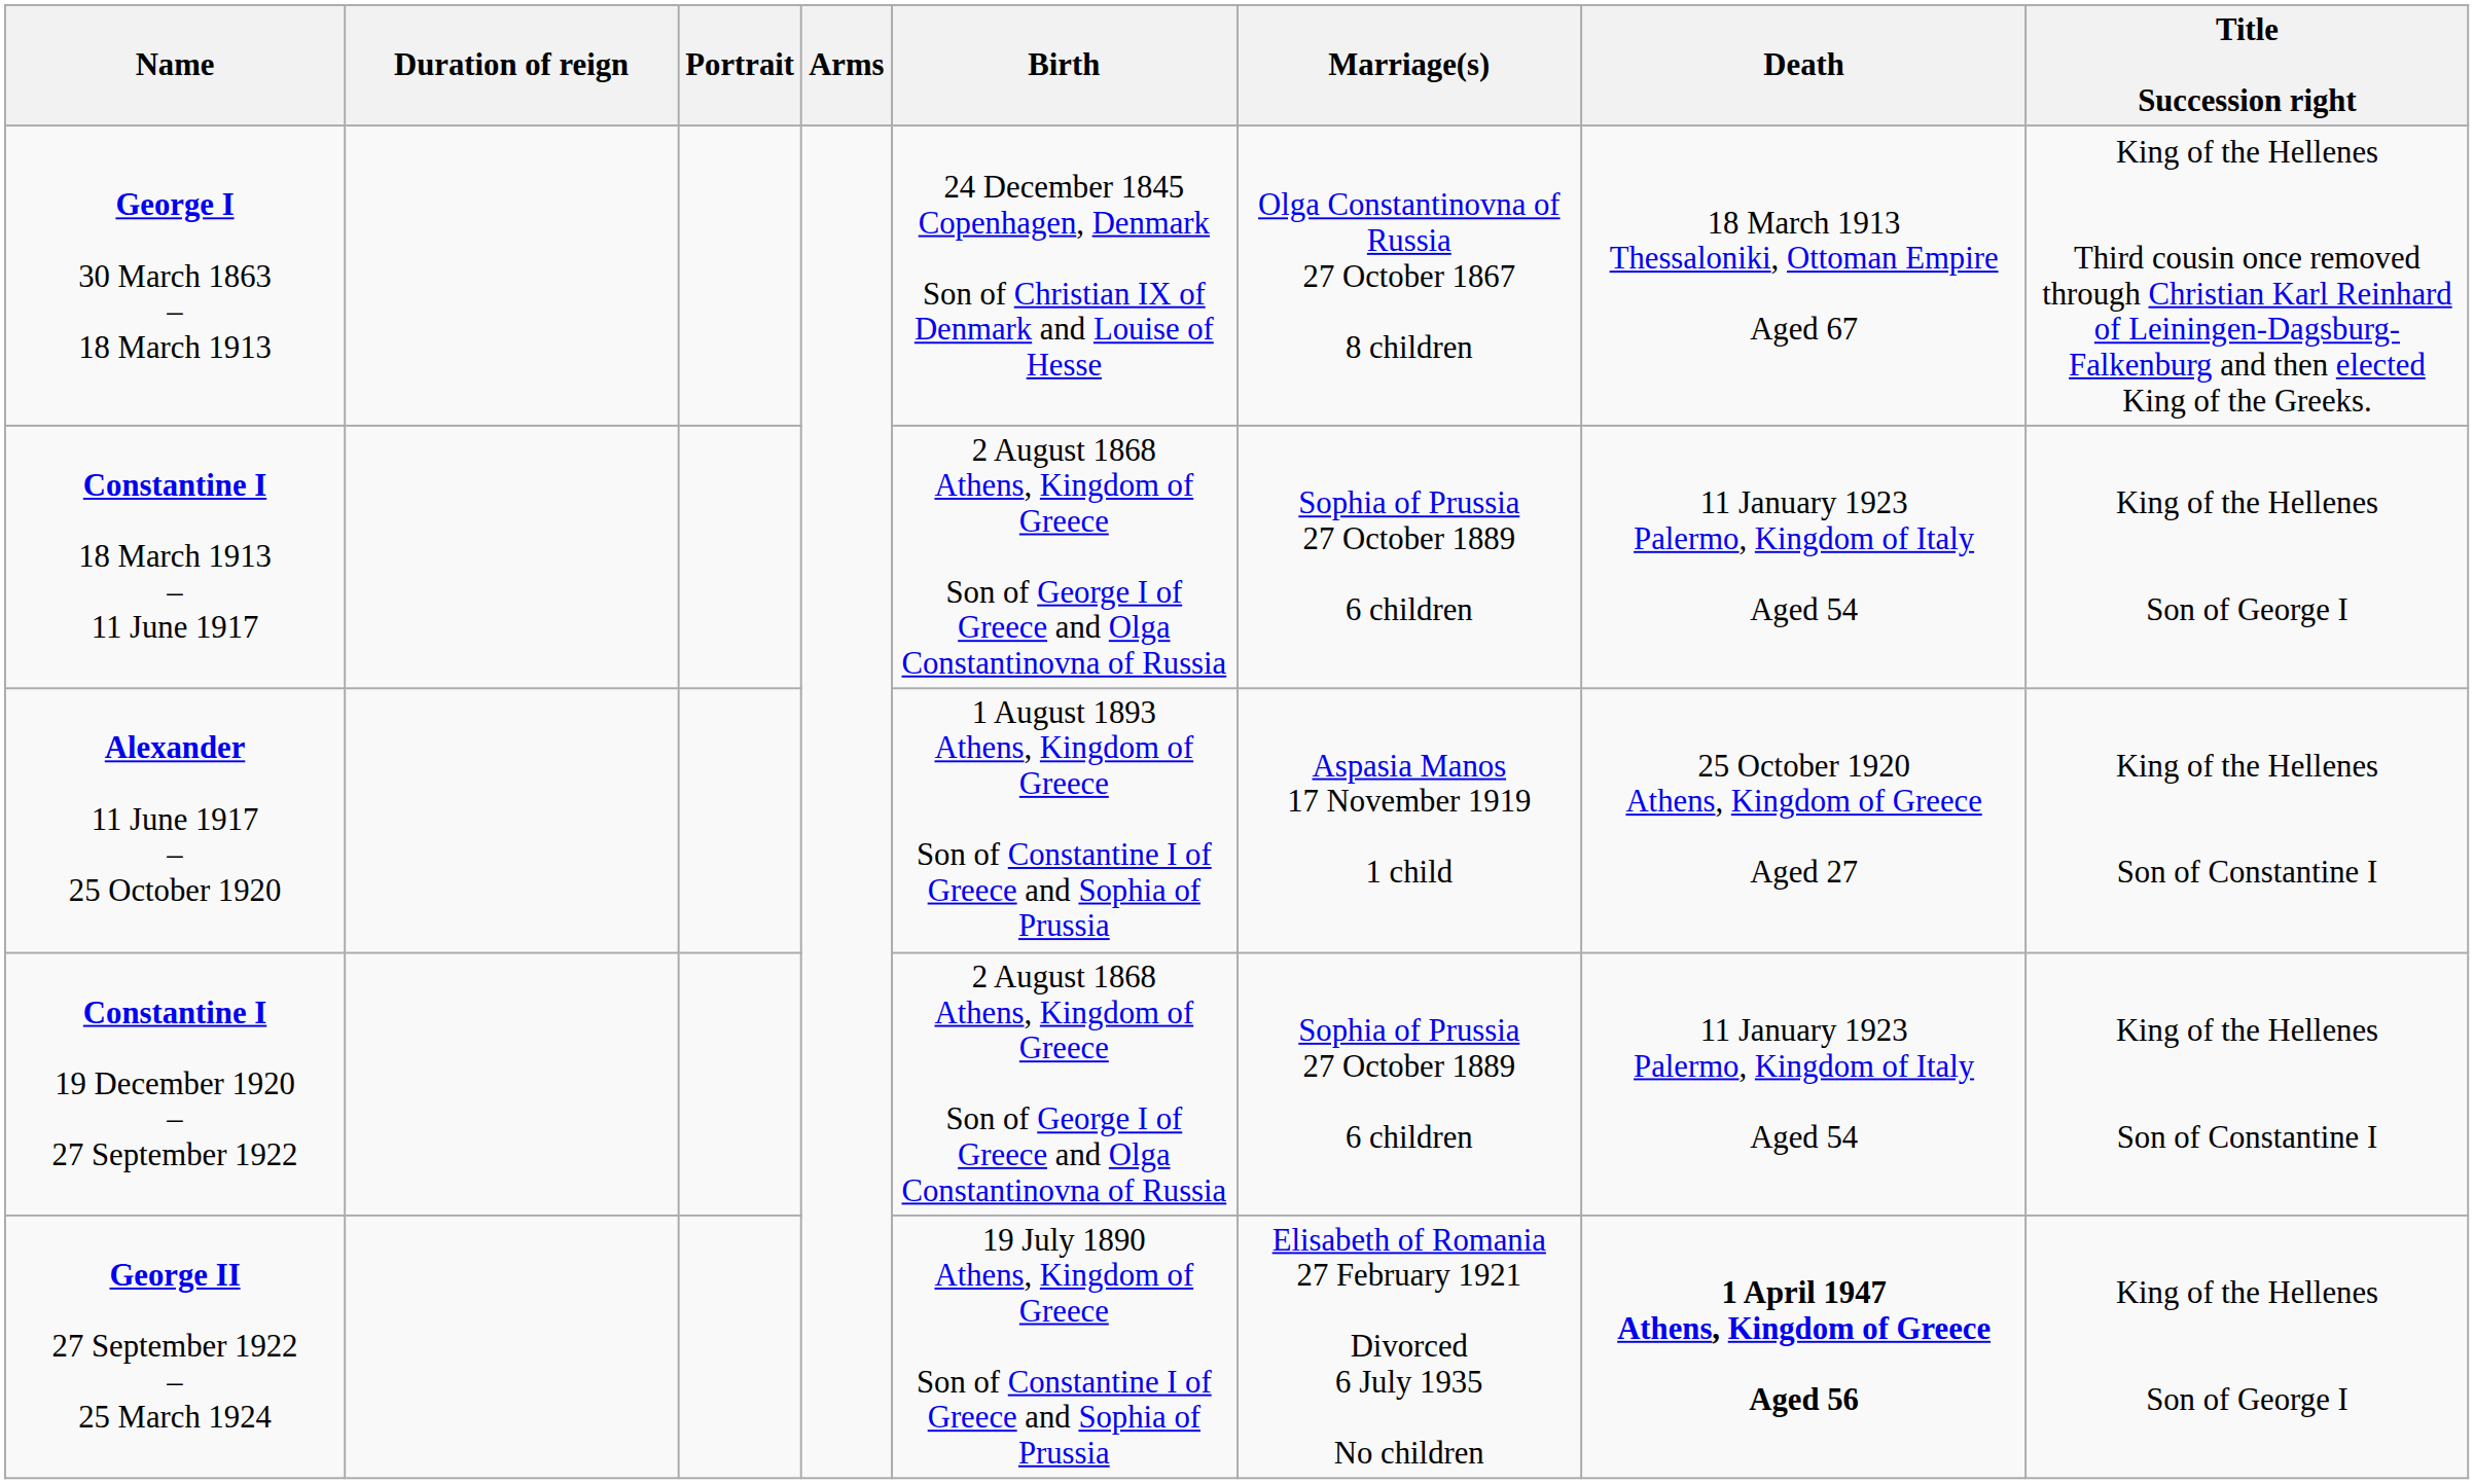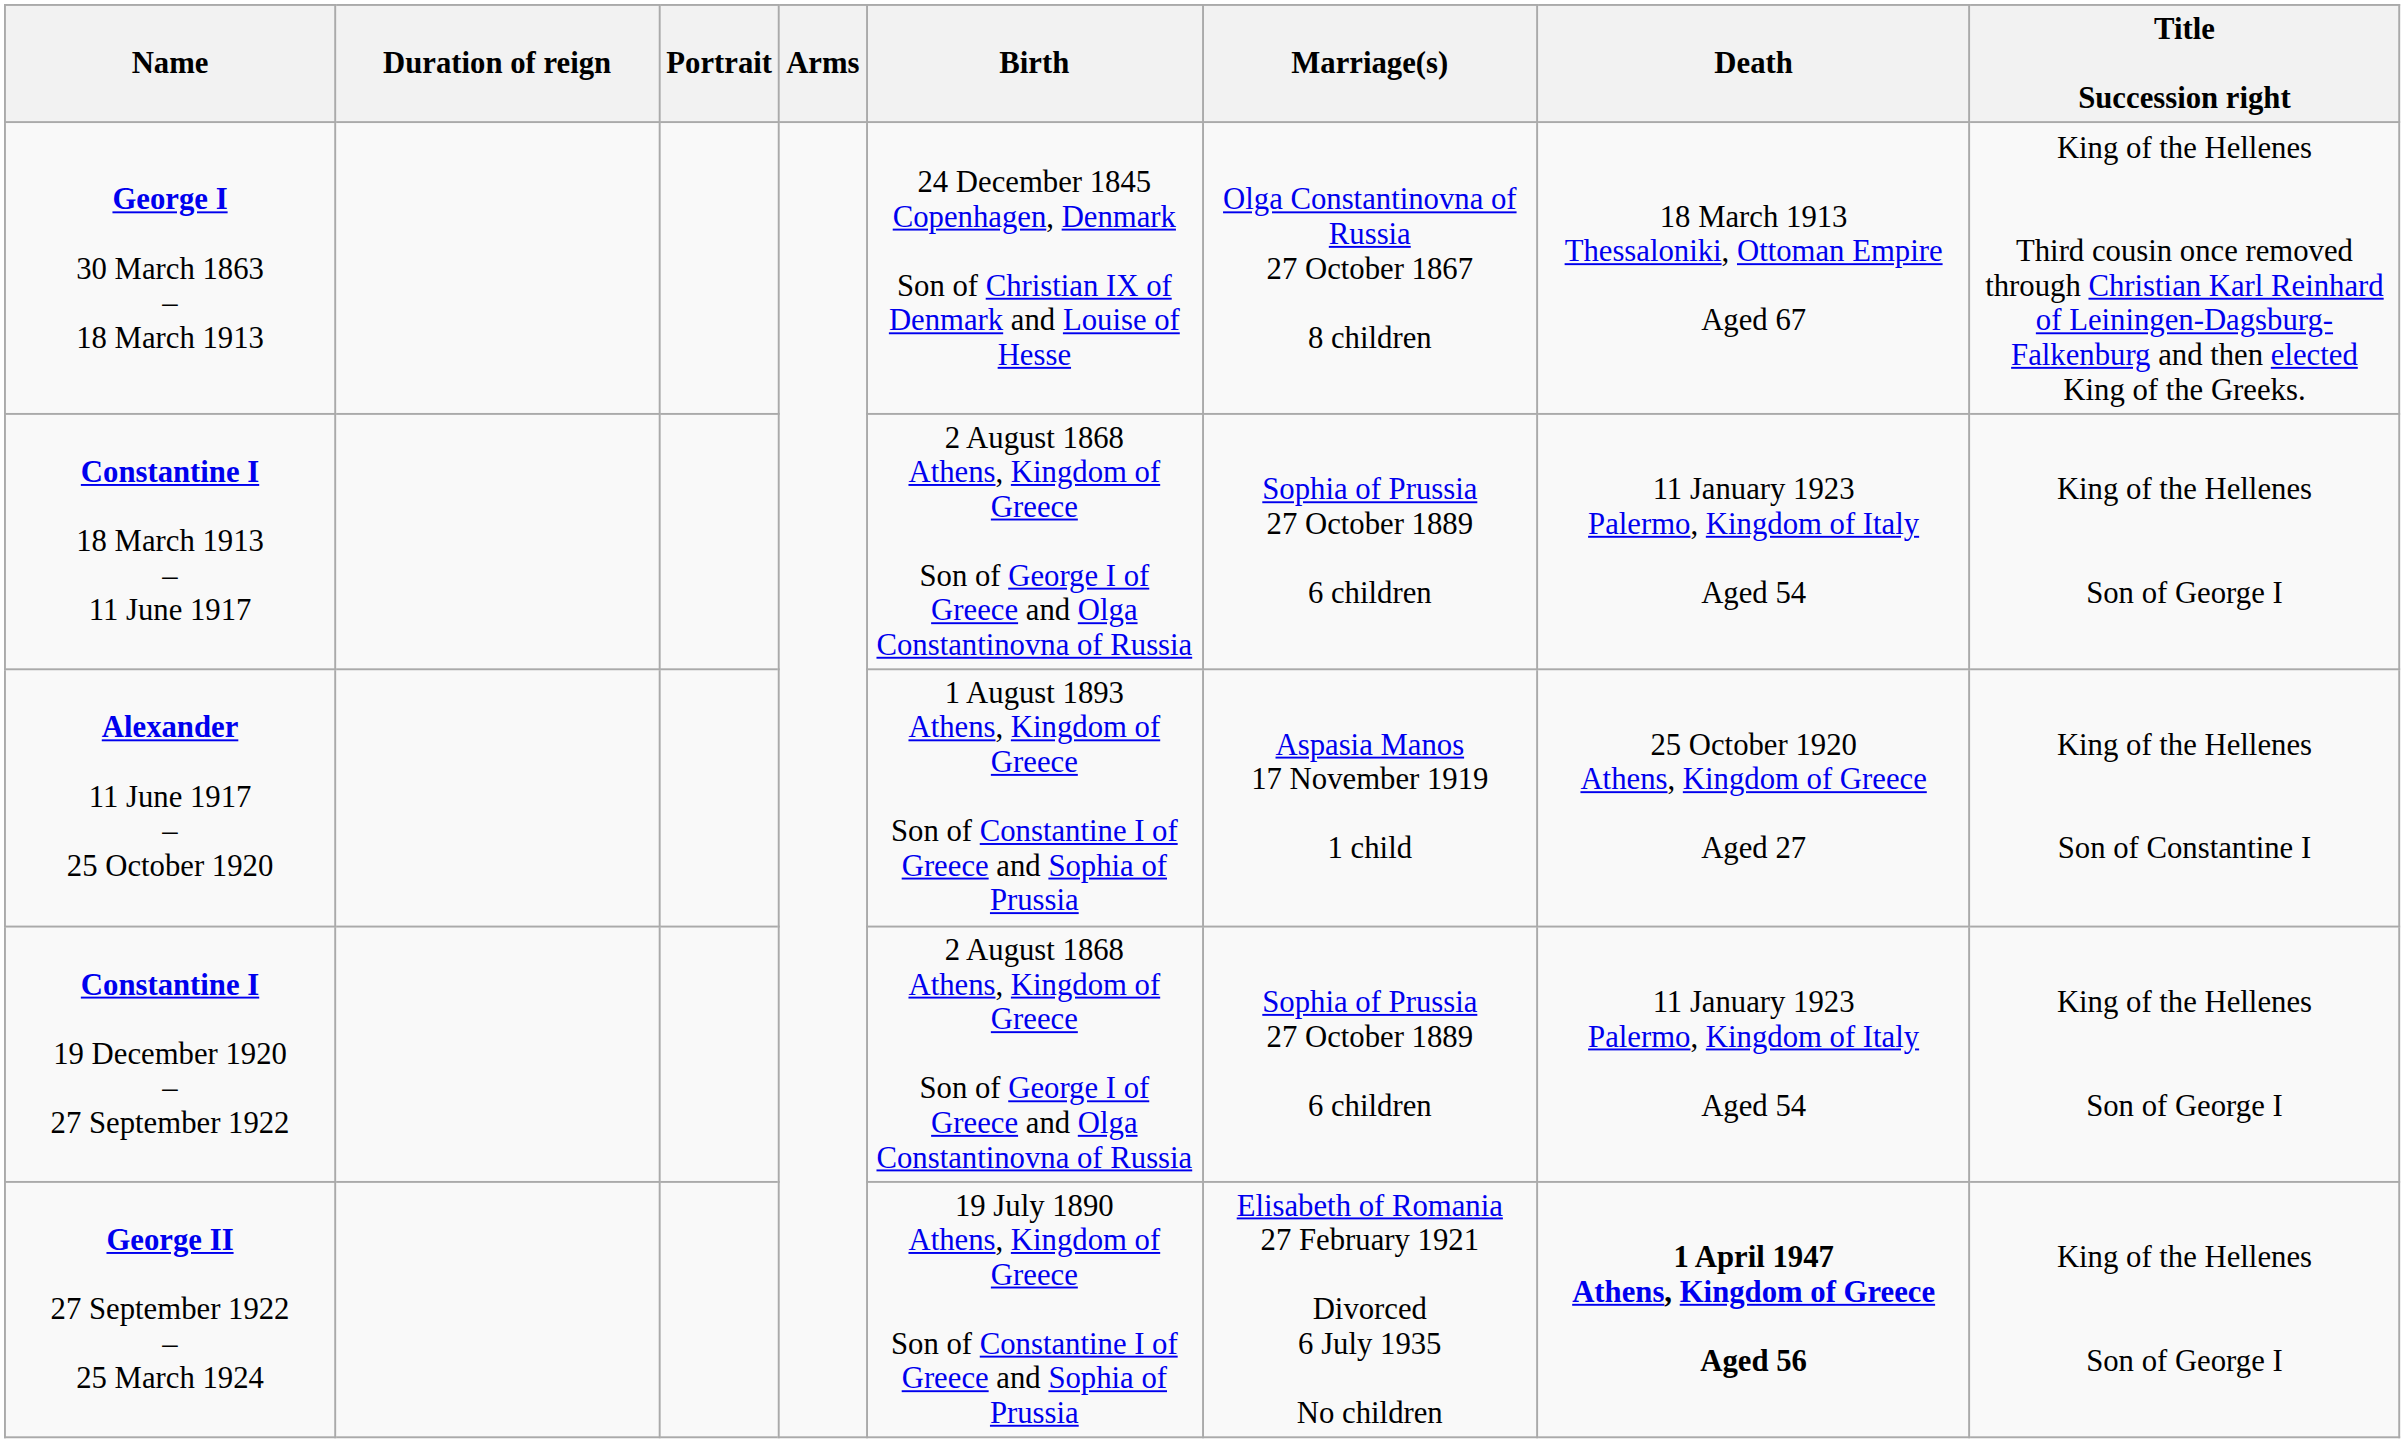 <table style="text-align: center" class="wikitable sortable">
 <tr>
 <th style="width:15%">Name<br></th>
 <th style="width:15%">Duration of reign</th>
 <th style="width:105px" class="unsortable">Portrait</th>
 <th style="width:105px" class="unsortable">Arms</th>
 <th style="width:15%" class="unsortable">Birth<br></th>
 <th style="width:15%" class="unsortable">Marriage(s)<br></th>
 <th style="width:20%" class="unsortable">Death</th>
 <th style="width:25%" class="unsortable">Title<br><br>Succession right</th>
 </tr>
 <tr>
 <td><strong><a href='#'>George I</a></strong><br><br>30 March 1863<br>–<br>18 March 1913</td>
 <td></td>
 <td></td>
 <td rowspan="5"></td>
 <td>24 December 1845<br><a href='#'>Copenhagen</a>, <a href='#'>Denmark</a><br><br>Son of <a href='#'>Christian IX of Denmark</a> and <a href='#'>Louise of Hesse</a></td>
 <td><a href='#'>Olga Constantinovna of Russia</a><br>27 October 1867<br><br>8 children</td>
 <td>18 March 1913<br><a href='#'>Thessaloniki</a>, <a href='#'>Ottoman Empire</a><br><br>Aged 67</td>
 <td>King of the Hellenes<br><br><br>Third cousin once removed through <a href='#'>Christian Karl Reinhard of Leiningen-Dagsburg-Falkenburg</a> and then <a href='#'>elected</a> King of the Greeks.</td>
 </tr>
 <tr>
 <td><strong><a href='#'>Constantine I</a></strong><br><br>18 March 1913<br>–<br>11 June 1917</td>
 <td></td>
 <td></td>
 <td>2 August 1868<br><a href='#'>Athens</a>, <a href='#'>Kingdom of Greece</a><br><br>Son of <a href='#'>George I of Greece</a> and <a href='#'>Olga Constantinovna of Russia</a></td>
 <td><a href='#'>Sophia of Prussia</a><br>27 October 1889<br><br>6 children</td>
 <td>11 January 1923<br><a href='#'>Palermo</a>, <a href='#'>Kingdom of Italy</a><br><br>Aged 54</td>
 <td>King of the Hellenes<br><br><br>Son of George I</td>
 </tr>
 <tr>
 <td><strong><a href='#'>Alexander</a></strong><br><br>11 June 1917<br>–<br>25 October 1920</td>
 <td></td>
 <td></td>
 <td>1 August 1893<br><a href='#'>Athens</a>, <a href='#'>Kingdom of Greece</a><br><br>Son of <a href='#'>Constantine I of Greece</a> and <a href='#'>Sophia of Prussia</a></td>
 <td><a href='#'>Aspasia Manos</a><br>17 November 1919<br><br>1 child</td>
 <td>25 October 1920<br><a href='#'>Athens</a>, <a href='#'>Kingdom of Greece</a><br><br>Aged 27</td>
 <td>King of the Hellenes<br><br><br>Son of Constantine I</td>
 </tr>
 <tr>
 <td><strong><a href='#'>Constantine I</a></strong><br><br>19 December 1920<br>–<br>27 September 1922</td>
 <td></td>
 <td></td>
 <td>2 August 1868<br><a href='#'>Athens</a>, <a href='#'>Kingdom of Greece</a><br><br>Son of <a href='#'>George I of Greece</a> and <a href='#'>Olga Constantinovna of Russia</a></td>
 <td><a href='#'>Sophia of Prussia</a><br>27 October 1889<br><br>6 children</td>
 <td>11 January 1923<br><a href='#'>Palermo</a>, <a href='#'>Kingdom of Italy</a><br><br>Aged 54</td>
-<td>King of the Hellenes<br><br><br>Son of Constantine I</td>
+<td>King of the Hellenes<br><br><br>Son of George I</td>
 </tr>
 <tr>
 <td><strong><a href='#'>George II</a></strong><br><br>27 September 1922<br>–<br>25 March 1924</td>
 <td></td>
 <td></td>
 <td>19 July 1890<br><a href='#'>Athens</a>, <a href='#'>Kingdom of Greece</a><br><br>Son of <a href='#'>Constantine I of Greece</a> and <a href='#'>Sophia of Prussia</a></td>
 <td><a href='#'>Elisabeth of Romania</a><br>27 February 1921<br><br>Divorced<br>6 July 1935 <br><br>No children</td>
 <td><strong>1 April 1947<br><a href='#'>Athens</a>, <a href='#'>Kingdom of Greece</a><br><br>Aged 56</strong></td>
 <td>King of the Hellenes<br><br><br>Son of George I</td>
 </tr>
 </table>
